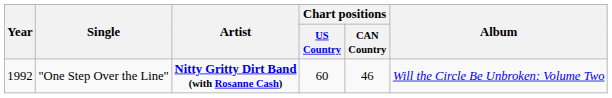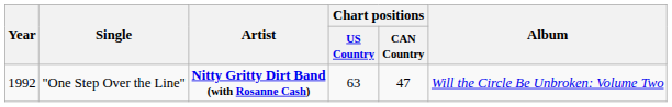 <table class="wikitable">
 <tr>
 <th rowspan="2">Year</th>
 <th rowspan="2">Single</th>
 <th rowspan="2">Artist</th>
 <th colspan="2">Chart positions</th>
 <th rowspan="2">Album</th>
 </tr>
 <tr>
 <th width="50"><small><a href='#'>US Country</a></small></th>
 <th width="50"><small>CAN Country</small></th>
 </tr>
 <tr>
 <td>1992</td>
 <td>"One Step Over the Line"</td>
 <td align="center"><strong><a href='#'>Nitty Gritty Dirt Band</a><br><small>(with <a href='#'>Rosanne Cash</a>)</small></strong></td>
-<td align="center">60</td>
-<td align="center">46</td>
+<td align="center">63</td>
+<td align="center">47</td>
 <td><em><a href='#'>Will the Circle Be Unbroken: Volume Two</a></em></td>
 </tr>
 </table>
